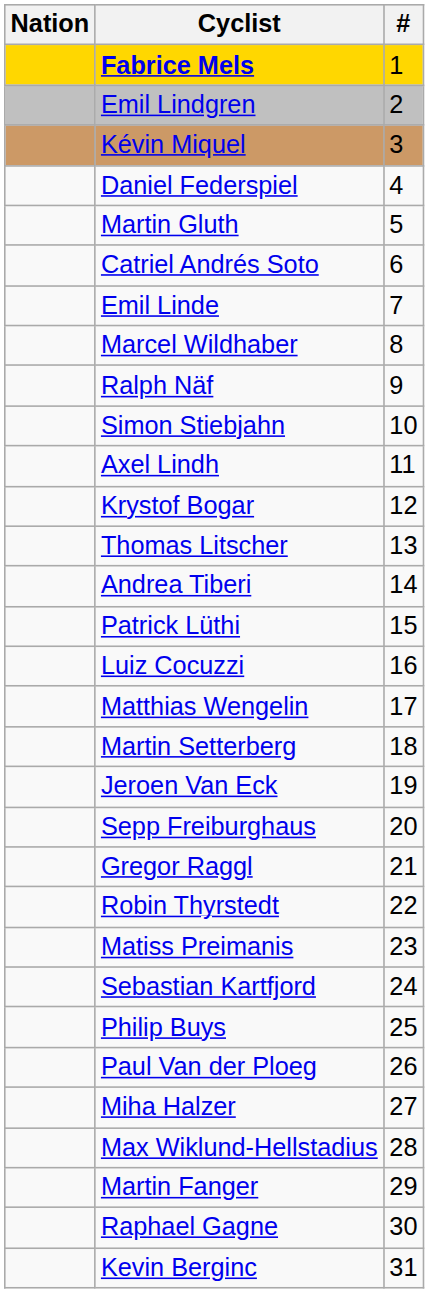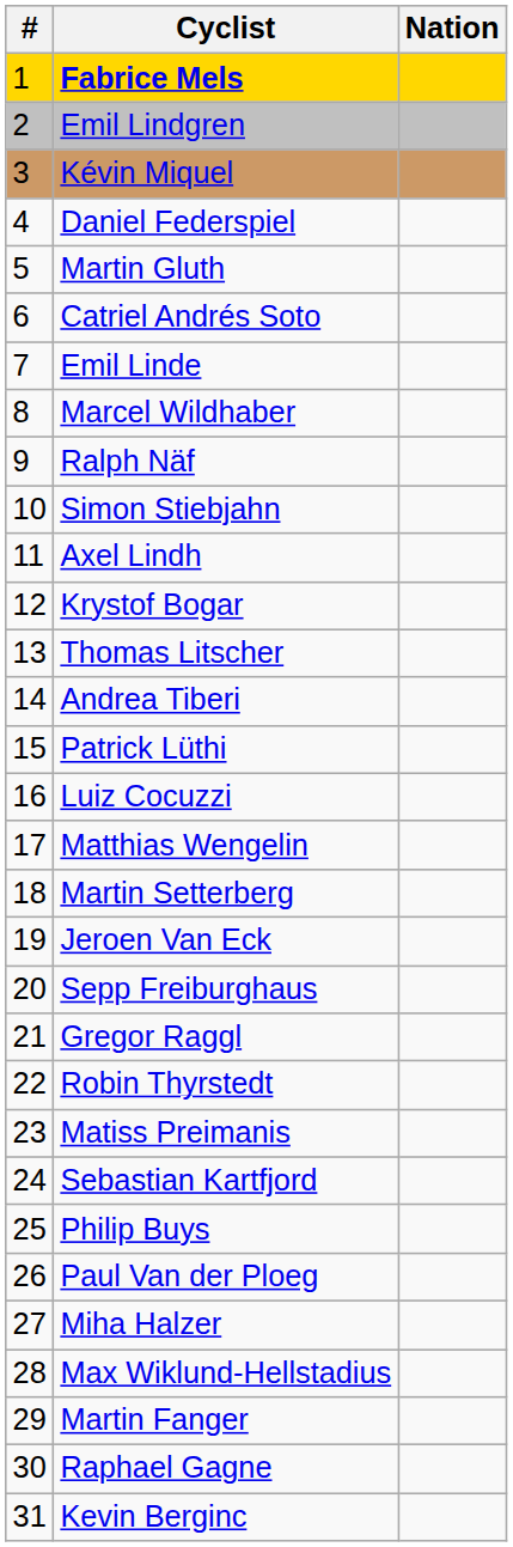 <table class="wikitable">
 <tr>
+<th>#</th>
+<th>Cyclist</th>
 <th>Nation</th>
-<th>Cyclist</th>
-<th>#</th>
 </tr>
 <tr bgcolor="gold">
+<td>1</td>
+<td><strong><a href='#'>Fabrice Mels</a></strong></td>
 <td><strong> </strong></td>
-<td><strong><a href='#'>Fabrice Mels</a></strong></td>
-<td>1</td>
 </tr>
 <tr bgcolor="silver">
+<td>2</td>
+<td><a href='#'>Emil Lindgren</a></td>
 <td></td>
-<td><a href='#'>Emil Lindgren</a></td>
-<td>2</td>
 </tr>
 <tr bgcolor="CC9966">
+<td>3</td>
+<td><a href='#'>Kévin Miquel</a></td>
 <td></td>
-<td><a href='#'>Kévin Miquel</a></td>
-<td>3</td>
 </tr>
 <tr>
+<td>4</td>
+<td><a href='#'>Daniel Federspiel</a></td>
 <td></td>
-<td><a href='#'>Daniel Federspiel</a></td>
-<td>4</td>
 </tr>
 <tr>
+<td>5</td>
+<td><a href='#'>Martin Gluth</a></td>
 <td></td>
-<td><a href='#'>Martin Gluth</a></td>
-<td>5</td>
 </tr>
 <tr>
+<td>6</td>
+<td><a href='#'>Catriel Andrés Soto</a></td>
 <td></td>
-<td><a href='#'>Catriel Andrés Soto</a></td>
-<td>6</td>
 </tr>
 <tr>
+<td>7</td>
+<td><a href='#'>Emil Linde</a></td>
 <td></td>
-<td><a href='#'>Emil Linde</a></td>
-<td>7</td>
 </tr>
 <tr>
+<td>8</td>
+<td><a href='#'>Marcel Wildhaber</a></td>
 <td></td>
-<td><a href='#'>Marcel Wildhaber</a></td>
-<td>8</td>
 </tr>
 <tr>
+<td>9</td>
+<td><a href='#'>Ralph Näf</a></td>
 <td></td>
-<td><a href='#'>Ralph Näf</a></td>
-<td>9</td>
 </tr>
 <tr>
+<td>10</td>
+<td><a href='#'>Simon Stiebjahn</a></td>
 <td></td>
-<td><a href='#'>Simon Stiebjahn</a></td>
-<td>10</td>
 </tr>
 <tr>
+<td>11</td>
+<td><a href='#'>Axel Lindh</a></td>
 <td></td>
-<td><a href='#'>Axel Lindh</a></td>
-<td>11</td>
 </tr>
 <tr>
+<td>12</td>
+<td><a href='#'>Krystof Bogar</a></td>
 <td></td>
-<td><a href='#'>Krystof Bogar</a></td>
-<td>12</td>
 </tr>
 <tr>
+<td>13</td>
+<td><a href='#'>Thomas Litscher</a></td>
 <td></td>
-<td><a href='#'>Thomas Litscher</a></td>
-<td>13</td>
 </tr>
 <tr>
+<td>14</td>
+<td><a href='#'>Andrea Tiberi</a></td>
 <td></td>
-<td><a href='#'>Andrea Tiberi</a></td>
-<td>14</td>
 </tr>
 <tr>
+<td>15</td>
+<td><a href='#'>Patrick Lüthi</a></td>
 <td></td>
-<td><a href='#'>Patrick Lüthi</a></td>
-<td>15</td>
 </tr>
 <tr>
+<td>16</td>
+<td><a href='#'>Luiz Cocuzzi</a></td>
 <td></td>
-<td><a href='#'>Luiz Cocuzzi</a></td>
-<td>16</td>
 </tr>
 <tr>
+<td>17</td>
+<td><a href='#'>Matthias Wengelin</a></td>
 <td></td>
-<td><a href='#'>Matthias Wengelin</a></td>
-<td>17</td>
 </tr>
 <tr>
+<td>18</td>
+<td><a href='#'>Martin Setterberg</a></td>
 <td></td>
-<td><a href='#'>Martin Setterberg</a></td>
-<td>18</td>
 </tr>
 <tr>
+<td>19</td>
+<td><a href='#'>Jeroen Van Eck</a></td>
 <td></td>
-<td><a href='#'>Jeroen Van Eck</a></td>
-<td>19</td>
 </tr>
 <tr>
+<td>20</td>
+<td><a href='#'>Sepp Freiburghaus</a></td>
 <td></td>
-<td><a href='#'>Sepp Freiburghaus</a></td>
-<td>20</td>
 </tr>
 <tr>
+<td>21</td>
+<td><a href='#'>Gregor Raggl</a></td>
 <td></td>
-<td><a href='#'>Gregor Raggl</a></td>
-<td>21</td>
 </tr>
 <tr>
+<td>22</td>
+<td><a href='#'>Robin Thyrstedt</a></td>
 <td></td>
-<td><a href='#'>Robin Thyrstedt</a></td>
-<td>22</td>
 </tr>
 <tr>
+<td>23</td>
+<td><a href='#'>Matiss Preimanis</a></td>
 <td></td>
-<td><a href='#'>Matiss Preimanis</a></td>
-<td>23</td>
 </tr>
 <tr>
+<td>24</td>
+<td><a href='#'>Sebastian Kartfjord</a></td>
 <td></td>
-<td><a href='#'>Sebastian Kartfjord</a></td>
-<td>24</td>
 </tr>
 <tr>
+<td>25</td>
+<td><a href='#'>Philip Buys</a></td>
 <td></td>
-<td><a href='#'>Philip Buys</a></td>
-<td>25</td>
 </tr>
 <tr>
+<td>26</td>
+<td><a href='#'>Paul Van der Ploeg</a></td>
 <td></td>
-<td><a href='#'>Paul Van der Ploeg</a></td>
-<td>26</td>
 </tr>
 <tr>
+<td>27</td>
+<td><a href='#'>Miha Halzer</a></td>
 <td></td>
-<td><a href='#'>Miha Halzer</a></td>
-<td>27</td>
 </tr>
 <tr>
+<td>28</td>
+<td><a href='#'>Max Wiklund-Hellstadius</a></td>
 <td></td>
-<td><a href='#'>Max Wiklund-Hellstadius</a></td>
-<td>28</td>
 </tr>
 <tr>
+<td>29</td>
+<td><a href='#'>Martin Fanger</a></td>
 <td></td>
-<td><a href='#'>Martin Fanger</a></td>
-<td>29</td>
 </tr>
 <tr>
+<td>30</td>
+<td><a href='#'>Raphael Gagne</a></td>
 <td></td>
-<td><a href='#'>Raphael Gagne</a></td>
-<td>30</td>
 </tr>
 <tr>
+<td>31</td>
+<td><a href='#'>Kevin Berginc</a></td>
 <td></td>
-<td><a href='#'>Kevin Berginc</a></td>
-<td>31</td>
 </tr>
 </table>
